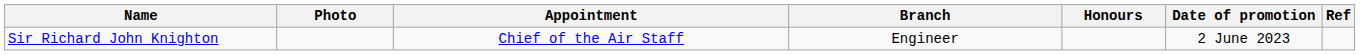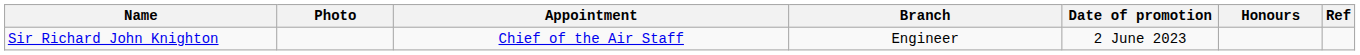 <table class="wikitable">
 <tr>
 <th width="300" align="center">Name</th>
 <th width="120" align="center">Photo</th>
 <th width="440" align="center">Appointment</th>
 <th width="300" align="center">Branch</th>
+<th width="160" align="center">Date of promotion</th>
 <th width="100" align="center">Honours</th>
-<th width="160" align="center">Date of promotion</th>
 <th width="20" align="center">Ref</th>
 </tr>
 <tr>
 <td><a href='#'>Sir Richard John Knighton</a></td>
 <td></td>
 <td align="center"><a href='#'>Chief of the Air Staff</a></td>
 <td align="center">Engineer</td>
+<td align="center">2 June 2023</td>
 <td></td>
-<td align="center">2 June 2023</td>
 <td></td>
 </tr>
 </table>
